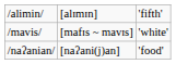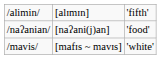 <table class="wikitable">
 <tr>
 <td>/alimin/</td>
 <td>[alɪmɪn]</td>
 <td>'fifth'</td>
 </tr>
 <tr>
+<td>/naʔanian/</td>
+<td>[naʔani(j)an]</td>
+<td>'food'</td>
+</tr>
+<tr>
 <td>/mavis/</td>
 <td>[mafɪs ~ mavɪs]</td>
 <td>'white'</td>
 </tr>
-<tr>
-<td>/naʔanian/</td>
-<td>[naʔani(j)an]</td>
-<td>'food'</td>
-</tr>
 </table>
